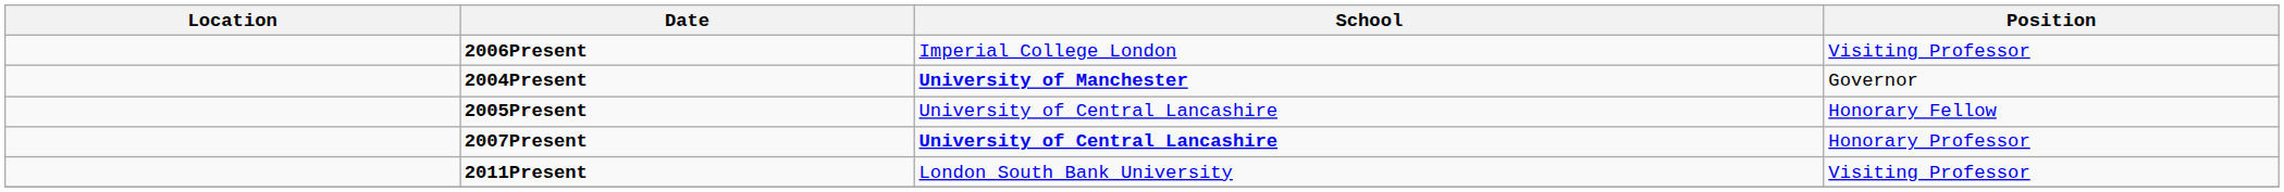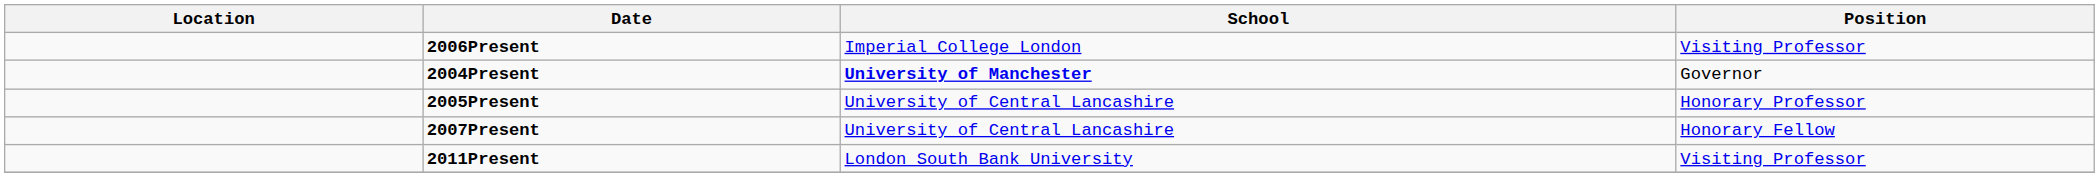 <table class="wikitable" style="width:100%;">
 <tr>
 <th style="width:20%;">Location</th>
 <th style="width:20%;">Date</th>
 <th style="width:40%;">School</th>
 <th style="width:20%;">Position</th>
 </tr>
 <tr>
 <td></td>
 <td><strong>2006Present</strong></td>
 <td><a href='#'>Imperial College London</a></td>
 <td><a href='#'>Visiting Professor</a></td>
 </tr>
 <tr>
 <td></td>
 <td><strong>2004Present</strong></td>
 <td><strong><a href='#'>University of Manchester</a></strong></td>
 <td>Governor</td>
 </tr>
 <tr>
 <td></td>
 <td><strong>2005Present</strong></td>
 <td><a href='#'>University of Central Lancashire</a></td>
-<td><a href='#'>Honorary Fellow</a></td>
+<td><a href='#'>Honorary Professor</a></td>
 </tr>
 <tr>
 <td></td>
 <td><strong>2007Present</strong></td>
-<td><strong><a href='#'>University of Central Lancashire</a></strong></td>
-<td><a href='#'>Honorary Professor</a></td>
+<td><a href='#'>University of Central Lancashire</a></td>
+<td><a href='#'>Honorary Fellow</a></td>
 </tr>
 <tr>
 <td></td>
 <td><strong>2011Present</strong></td>
 <td><a href='#'>London South Bank University</a></td>
 <td><a href='#'>Visiting Professor</a></td>
 </tr>
 <tr>
 </tr>
 </table>
